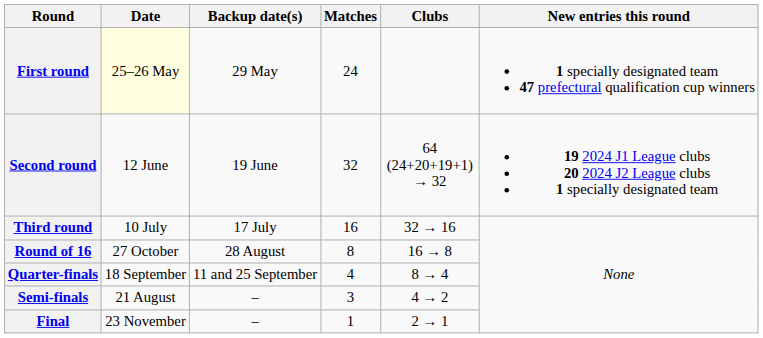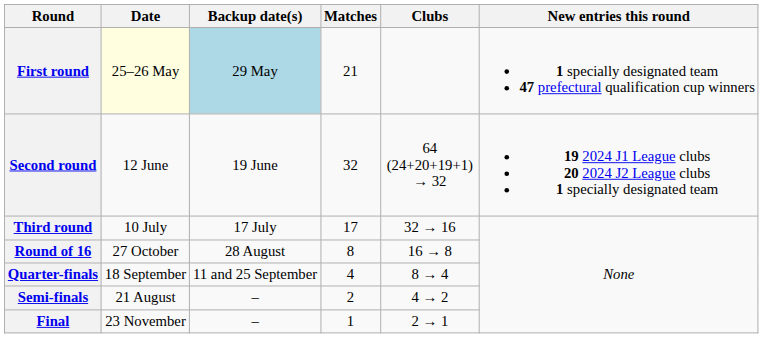 <table class="wikitable" style="text-align: center">
 <tr>
 <th>Round</th>
 <th>Date</th>
 <th>Backup date(s)</th>
 <th>Matches</th>
 <th style="width:100px;">Clubs</th>
 <th>New entries this round</th>
 </tr>
 <tr>
 <th><a href='#'>First round</a></th>
 <td style="background: lightyellow;">25–26 May</td>
-<td>29 May</td>
-<td>24</td>
+<td style="background: lightblue;">29 May</td>
+<td>21</td>
 <td></td>
 <td><br><ul><li><strong>1</strong> specially designated team</li><li><strong>47</strong> <a href='#'>prefectural</a> qualification cup winners</li></ul></td>
 </tr>
 <tr>
 <th><a href='#'>Second round</a></th>
 <td>12 June</td>
 <td>19 June</td>
 <td>32</td>
 <td>64 (24+20+19+1) → 32</td>
 <td><br><ul><li><strong>19</strong> <a href='#'>2024 J1 League</a> clubs</li><li><strong>20</strong> <a href='#'>2024 J2 League</a> clubs</li><li><strong>1</strong> specially designated team</li></ul></td>
 </tr>
 <tr>
 <th><a href='#'>Third round</a></th>
 <td>10 July</td>
 <td>17 July</td>
-<td>16</td>
+<td>17</td>
 <td>32 → 16</td>
 <td rowspan="5"><em>None</em></td>
 </tr>
 <tr>
 <th><a href='#'>Round of 16</a></th>
 <td>27 October</td>
 <td>28 August</td>
 <td>8</td>
 <td>16 → 8</td>
 </tr>
 <tr>
 <th><a href='#'>Quarter-finals</a></th>
 <td>18 September</td>
 <td>11 and 25 September</td>
 <td>4</td>
 <td>8 → 4</td>
 </tr>
 <tr>
 <th><a href='#'>Semi-finals</a></th>
 <td>21 August</td>
 <td>–</td>
-<td>3</td>
+<td>2</td>
 <td>4 → 2</td>
 </tr>
 <tr>
 <th><a href='#'>Final</a></th>
 <td>23 November</td>
 <td>–</td>
 <td>1</td>
 <td>2 → 1</td>
 </tr>
 </table>
